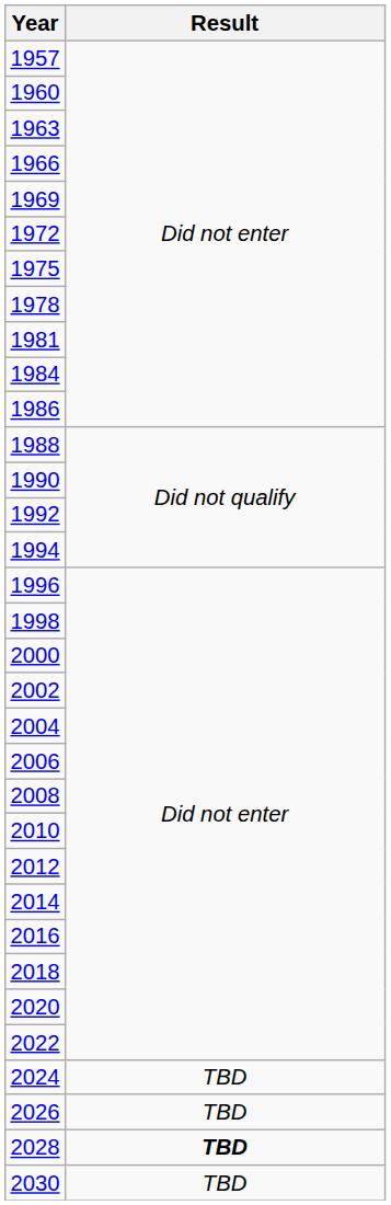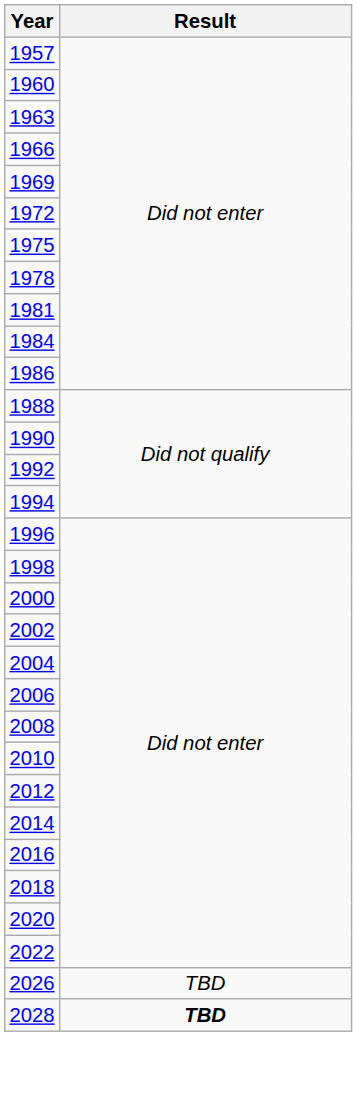 <table class="wikitable" style="text-align: center; font-size:90%">
 <tr>
 <th>Year</th>
 <th style="width:200px">Result</th>
 </tr>
 <tr>
 <td> <a href='#'>1957</a></td>
 <td rowspan="11"><em>Did not enter</em></td>
 </tr>
 <tr>
 <td> <a href='#'>1960</a></td>
 </tr>
 <tr>
 <td> <a href='#'>1963</a></td>
 </tr>
 <tr>
 <td> <a href='#'>1966</a></td>
 </tr>
 <tr>
 <td> <a href='#'>1969</a></td>
 </tr>
 <tr>
 <td> <a href='#'>1972</a></td>
 </tr>
 <tr>
 <td> <a href='#'>1975</a></td>
 </tr>
 <tr>
 <td> <a href='#'>1978</a></td>
 </tr>
 <tr>
 <td> <a href='#'>1981</a></td>
 </tr>
 <tr>
 <td> <a href='#'>1984</a></td>
 </tr>
 <tr>
 <td> <a href='#'>1986</a></td>
 </tr>
 <tr>
 <td> <a href='#'>1988</a></td>
 <td rowspan="4"><em>Did not qualify</em></td>
 </tr>
 <tr>
 <td> <a href='#'>1990</a></td>
 </tr>
 <tr>
 <td> <a href='#'>1992</a></td>
 </tr>
 <tr>
 <td> <a href='#'>1994</a></td>
 </tr>
 <tr>
 <td> <a href='#'>1996</a></td>
 <td rowspan="14"><em>Did not enter</em></td>
 </tr>
 <tr>
 <td> <a href='#'>1998</a></td>
 </tr>
 <tr>
 <td> <a href='#'>2000</a></td>
 </tr>
 <tr>
 <td> <a href='#'>2002</a></td>
 </tr>
 <tr>
 <td> <a href='#'>2004</a></td>
 </tr>
 <tr>
 <td> <a href='#'>2006</a></td>
 </tr>
 <tr>
 <td> <a href='#'>2008</a></td>
 </tr>
 <tr>
 <td> <a href='#'>2010</a></td>
 </tr>
 <tr>
 <td> <a href='#'>2012</a></td>
 </tr>
 <tr>
 <td> <a href='#'>2014</a></td>
 </tr>
 <tr>
 <td> <a href='#'>2016</a></td>
 </tr>
 <tr>
 <td> <a href='#'>2018</a></td>
 </tr>
 <tr>
 <td> <a href='#'>2020</a></td>
 </tr>
 <tr>
 <td> <a href='#'>2022</a></td>
 </tr>
 <tr>
-<td> <a href='#'>2024</a></td>
-<td><em>TBD</em></td>
-</tr>
-<tr>
 <td> <a href='#'>2026</a></td>
 <td><em>TBD</em></td>
 </tr>
 <tr>
 <td> <a href='#'>2028</a></td>
 <td><strong><em>TBD</em></strong></td>
 </tr>
-<tr>
-<td> <a href='#'>2030</a></td>
-<td><em>TBD</em></td>
-</tr>
 </table>
